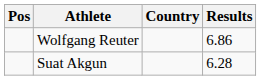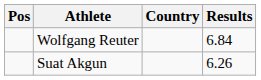 <table class="wikitable">
 <tr>
 <th>Pos</th>
 <th>Athlete</th>
 <th>Country</th>
 <th>Results</th>
 </tr>
 <tr>
 <td align="center"></td>
 <td>Wolfgang Reuter</td>
 <td></td>
-<td>6.86</td>
+<td>6.84</td>
 </tr>
 <tr>
 <td align="center"></td>
 <td>Suat Akgun</td>
 <td></td>
-<td>6.28</td>
+<td>6.26</td>
 </tr>
 </table>
